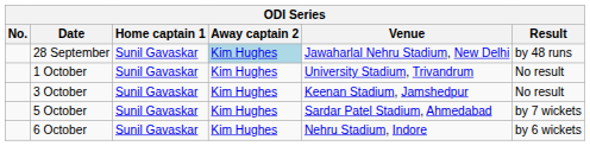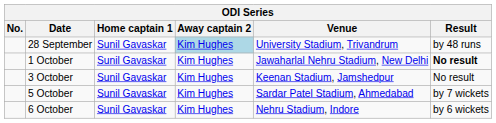 <table class="wikitable">
 <tr>
 <th colspan="9">ODI Series</th>
 </tr>
 <tr>
 <th>No.</th>
 <th>Date</th>
 <th>Home captain 1</th>
 <th>Away captain 2</th>
 <th>Venue</th>
 <th>Result</th>
 </tr>
 <tr>
 <td></td>
 <td>28 September</td>
 <td><a href='#'>Sunil Gavaskar</a></td>
 <td style="background: lightblue;"><a href='#'>Kim Hughes</a></td>
-<td><a href='#'>Jawaharlal Nehru Stadium</a>, <a href='#'>New Delhi</a></td>
+<td><a href='#'>University Stadium</a>, <a href='#'>Trivandrum</a></td>
 <td> by 48 runs</td>
 </tr>
 <tr>
 <td></td>
 <td>1 October</td>
 <td><a href='#'>Sunil Gavaskar</a></td>
 <td><a href='#'>Kim Hughes</a></td>
-<td><a href='#'>University Stadium</a>, <a href='#'>Trivandrum</a></td>
-<td>No result</td>
+<td><a href='#'>Jawaharlal Nehru Stadium</a>, <a href='#'>New Delhi</a></td>
+<td><strong>No result</strong></td>
 </tr>
 <tr>
 <td></td>
 <td>3 October</td>
 <td><a href='#'>Sunil Gavaskar</a></td>
 <td><a href='#'>Kim Hughes</a></td>
 <td><a href='#'>Keenan Stadium</a>, <a href='#'>Jamshedpur</a></td>
 <td>No result</td>
 </tr>
 <tr>
 <td></td>
 <td>5 October</td>
 <td><a href='#'>Sunil Gavaskar</a></td>
 <td><a href='#'>Kim Hughes</a></td>
 <td><a href='#'>Sardar Patel Stadium</a>, <a href='#'>Ahmedabad</a></td>
 <td> by 7 wickets</td>
 </tr>
 <tr>
 <td></td>
 <td>6 October</td>
 <td><a href='#'>Sunil Gavaskar</a></td>
 <td><a href='#'>Kim Hughes</a></td>
 <td><a href='#'>Nehru Stadium</a>, <a href='#'>Indore</a></td>
 <td> by 6 wickets</td>
 </tr>
 </table>
